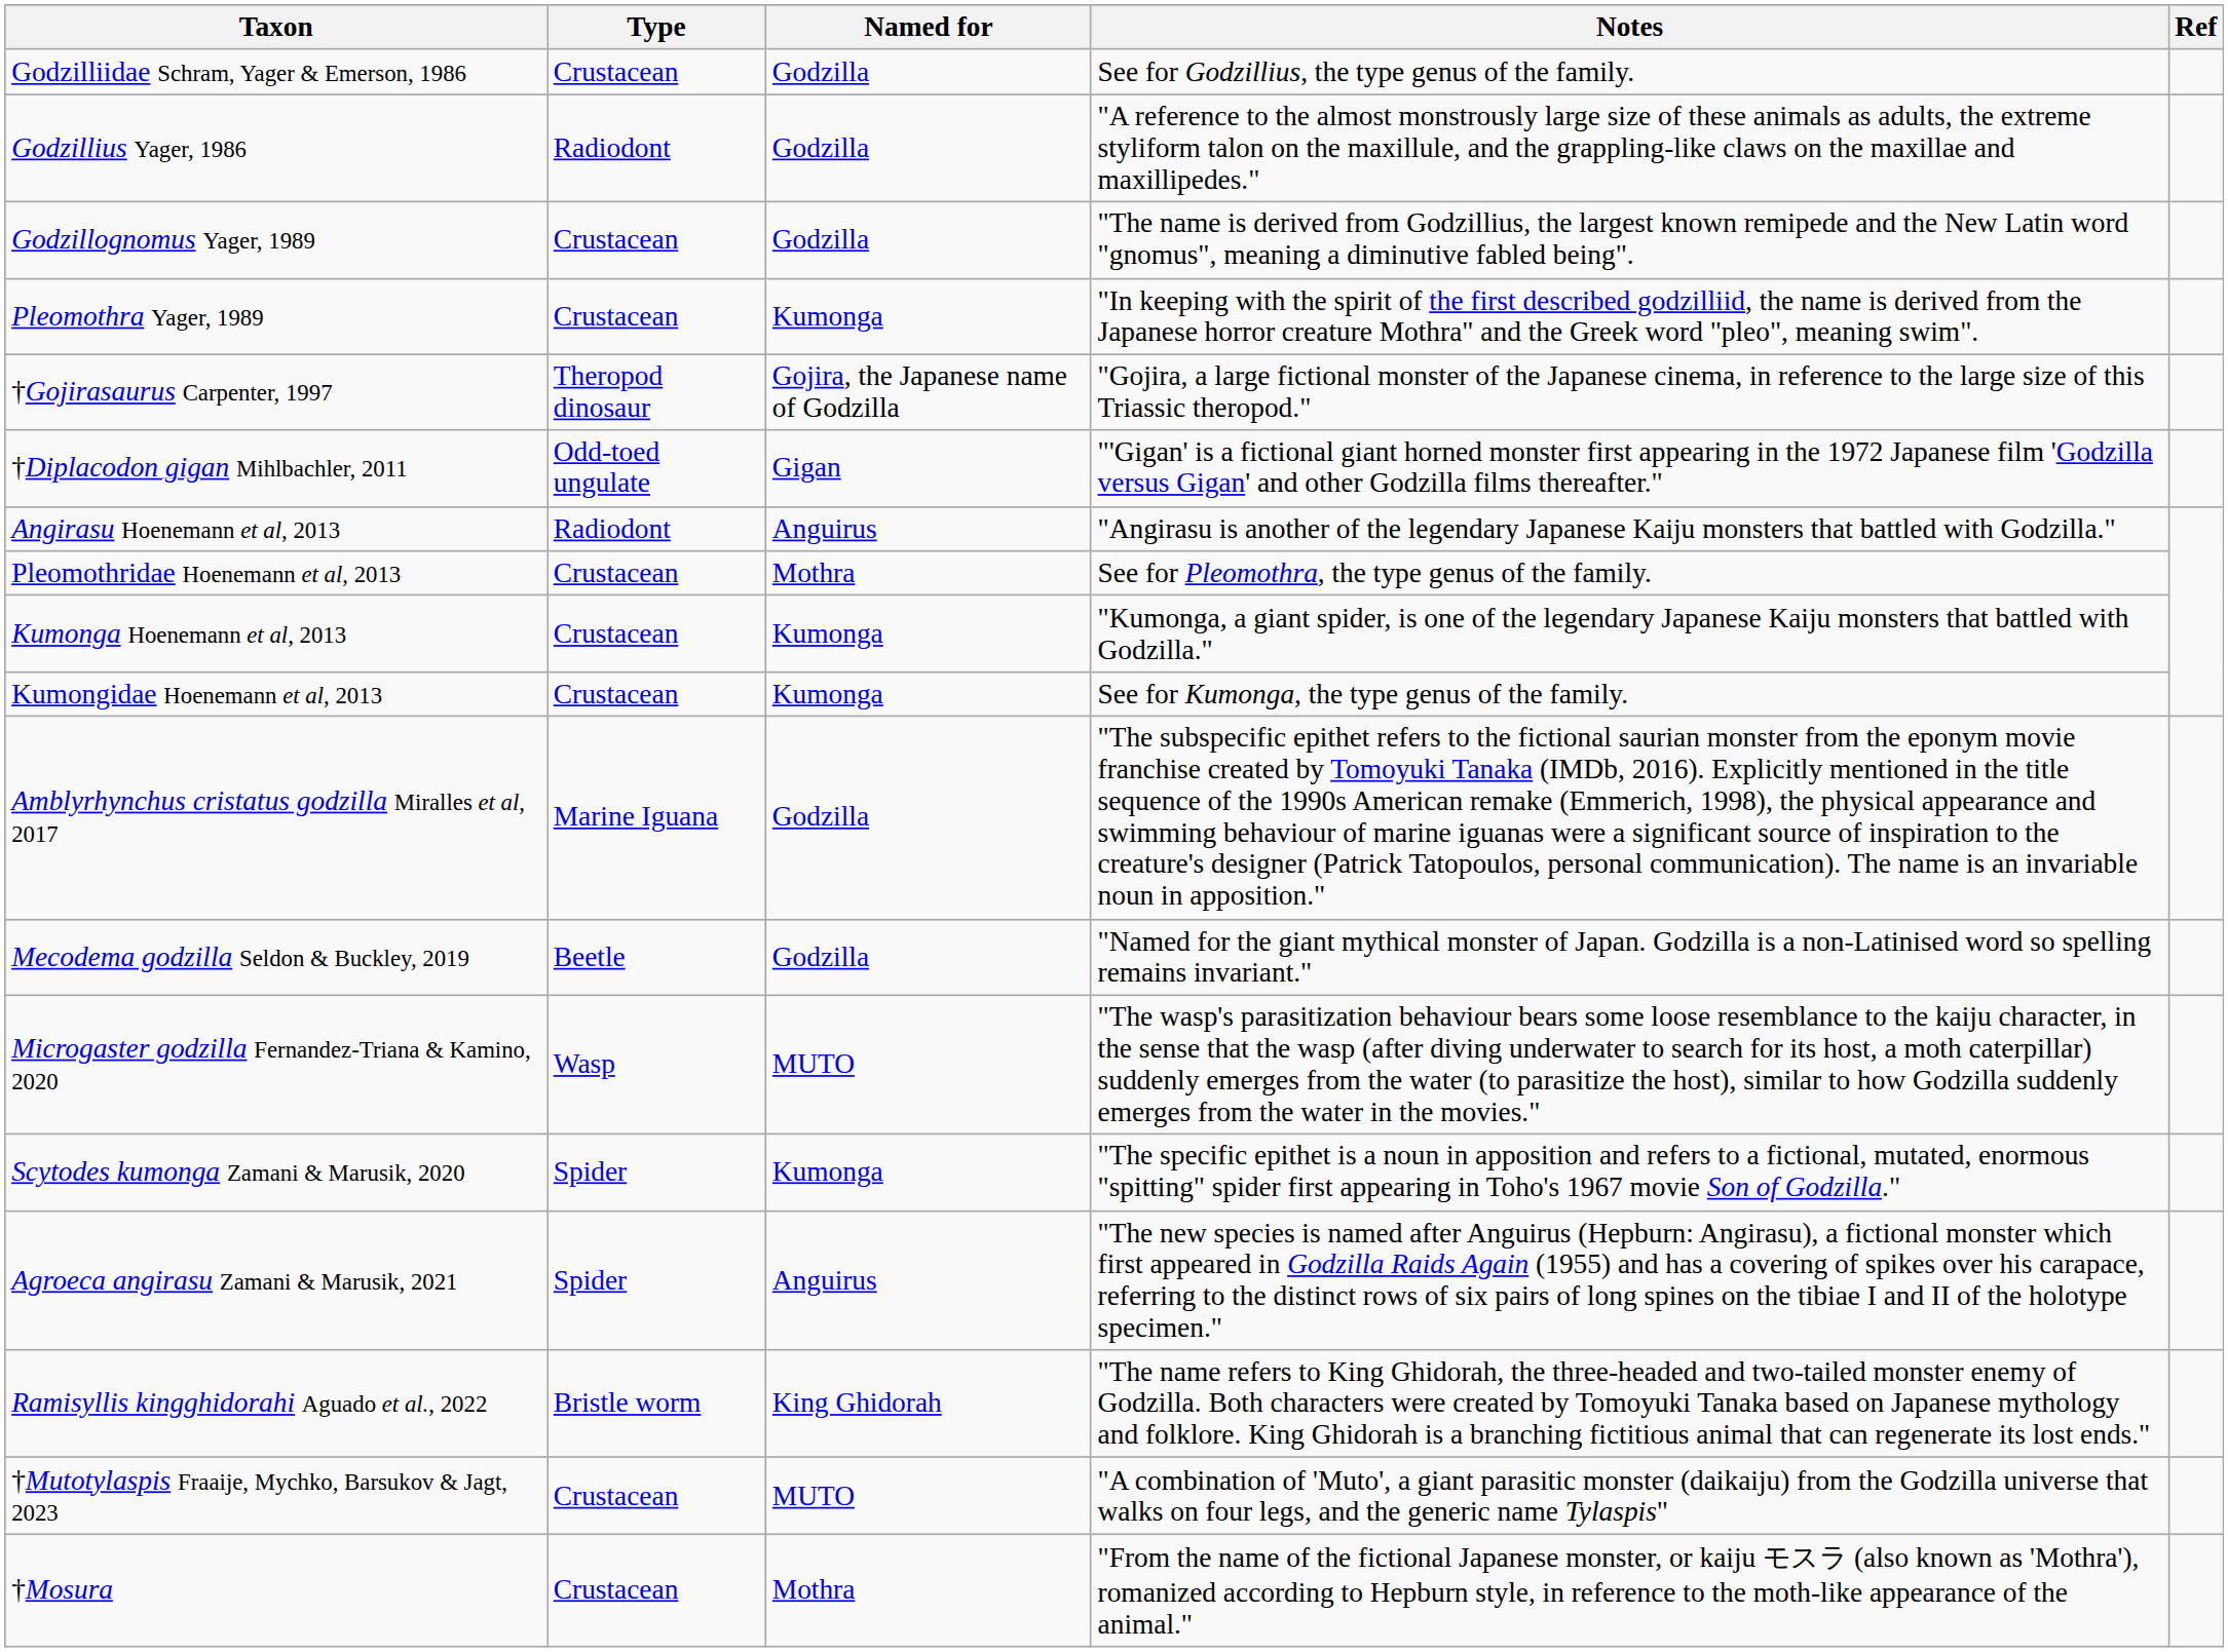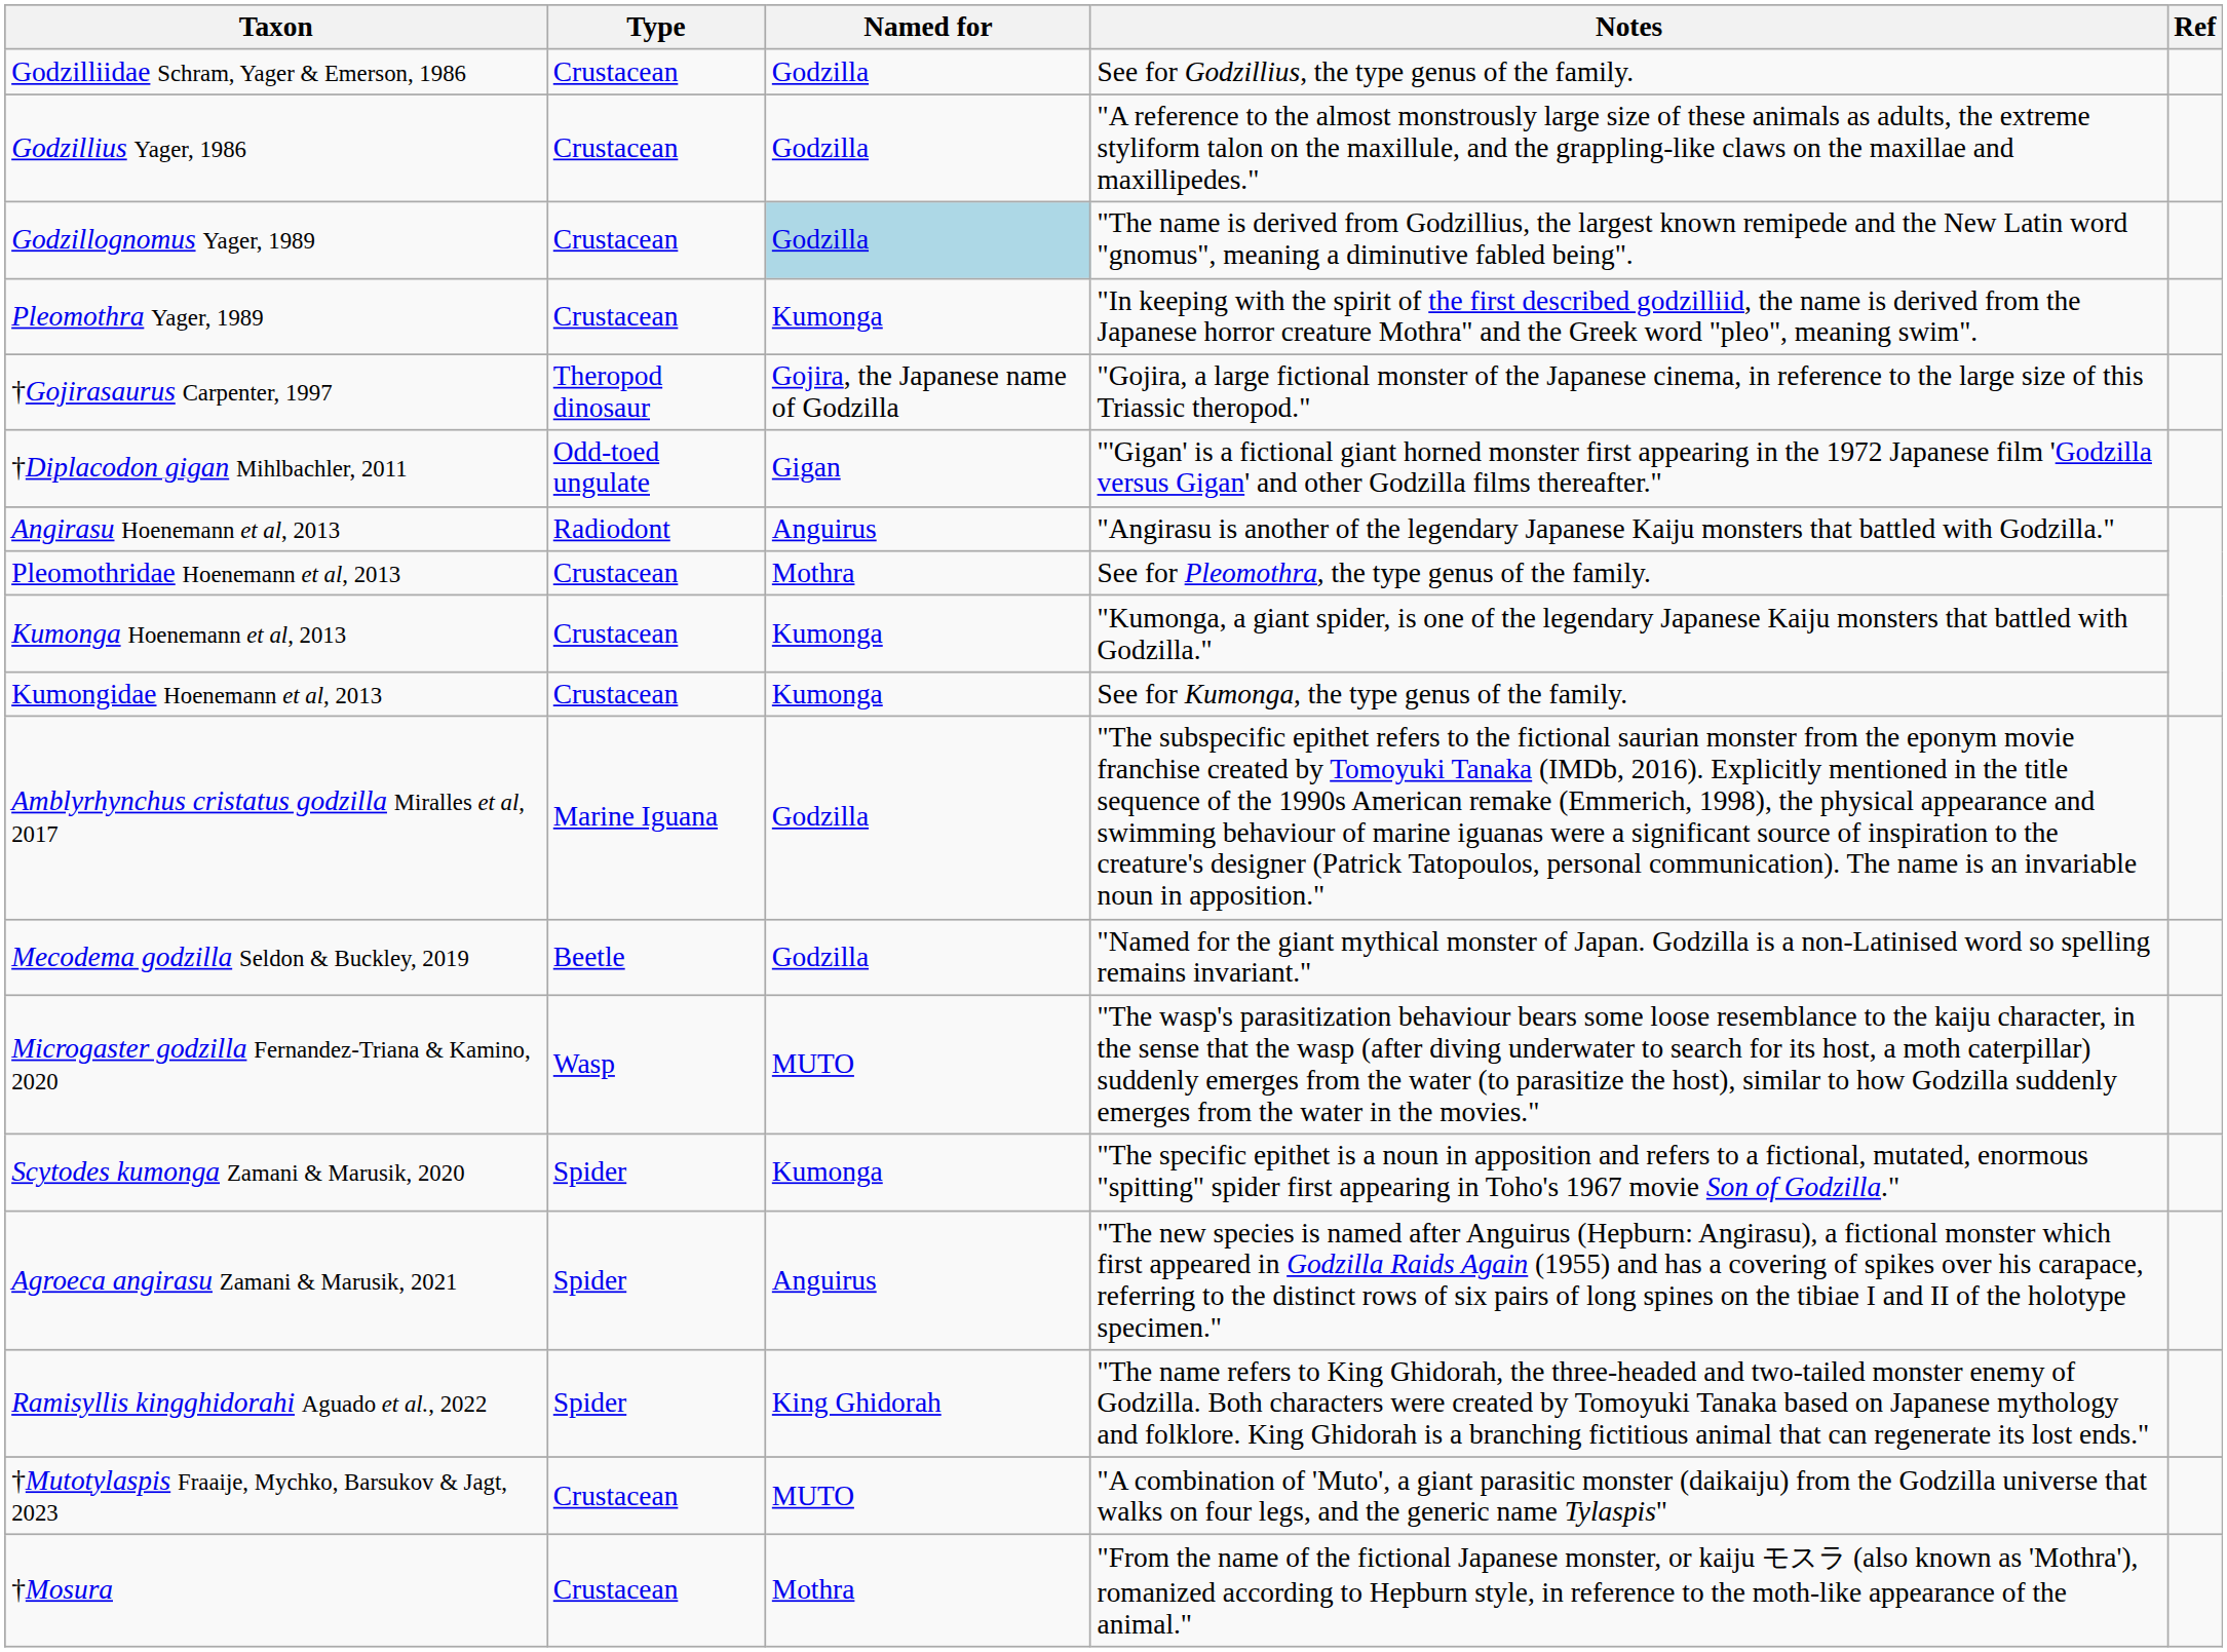 <table class="wikitable sortable" width="100%">
 <tr>
 <th style="width:25%;">Taxon</th>
 <th style="width:10%;">Type</th>
 <th style="width:15%;">Named for</th>
 <th style="width:50%;">Notes</th>
 <th class="unsortable">Ref</th>
 </tr>
 <tr>
 <td><a href='#'>Godzilliidae</a> <small>Schram, Yager & Emerson, 1986</small></td>
 <td><a href='#'>Crustacean</a></td>
 <td><a href='#'>Godzilla</a></td>
 <td>See for <em>Godzillius</em>, the type genus of the family.</td>
 <td></td>
 </tr>
 <tr>
 <td><em><a href='#'>Godzillius</a></em> <small>Yager, 1986</small></td>
-<td><a href='#'>Radiodont</a></td>
+<td><a href='#'>Crustacean</a></td>
 <td><a href='#'>Godzilla</a></td>
 <td>"A reference to the almost monstrously large size of these animals as adults, the extreme styliform talon on the maxillule, and the grappling-like claws on the maxillae and maxillipedes."</td>
 <td></td>
 </tr>
 <tr>
 <td><em><a href='#'>Godzillognomus</a></em> <small>Yager, 1989</small></td>
 <td><a href='#'>Crustacean</a></td>
-<td><a href='#'>Godzilla</a></td>
+<td style="background: lightblue;"><a href='#'>Godzilla</a></td>
 <td>"The name is derived from Godzillius, the largest known remipede and the New Latin word "gnomus", meaning a diminutive fabled being".</td>
 <td></td>
 </tr>
 <tr>
 <td><em><a href='#'>Pleomothra</a></em> <small>Yager, 1989</small></td>
 <td><a href='#'>Crustacean</a></td>
 <td><a href='#'>Kumonga</a></td>
 <td>"In keeping with the spirit of <a href='#'>the first described godzilliid</a>, the name is derived from the Japanese horror creature Mothra" and the Greek word "pleo", meaning swim".</td>
 <td></td>
 </tr>
 <tr>
 <td>†<em><a href='#'>Gojirasaurus</a></em> <small>Carpenter, 1997</small></td>
 <td><a href='#'>Theropod</a> <a href='#'>dinosaur</a></td>
 <td><a href='#'>Gojira</a>, the Japanese name of Godzilla</td>
 <td>"Gojira, a large fictional monster of the Japanese cinema, in reference to the large size of this Triassic theropod."</td>
 <td></td>
 </tr>
 <tr>
 <td>†<a href='#'><em>Diplacodon gigan</em></a> <small>Mihlbachler, 2011</small></td>
 <td><a href='#'>Odd-toed ungulate</a></td>
 <td><a href='#'>Gigan</a></td>
 <td>"'Gigan' is a fictional giant horned monster first appearing in the 1972 Japanese film '<a href='#'>Godzilla versus Gigan</a>' and other Godzilla films thereafter."</td>
 <td></td>
 </tr>
 <tr>
 <td><em><a href='#'>Angirasu</a></em> <small>Hoenemann <em>et al</em>, 2013</small></td>
 <td><a href='#'>Radiodont</a></td>
 <td><a href='#'>Anguirus</a></td>
 <td>"Angirasu is another of the legendary Japanese Kaiju monsters that battled with Godzilla."</td>
 <td rowspan="4"></td>
 </tr>
 <tr>
 <td><a href='#'>Pleomothridae</a> <small>Hoenemann <em>et al</em>, 2013</small></td>
 <td><a href='#'>Crustacean</a></td>
 <td><a href='#'>Mothra</a></td>
 <td>See for <em><a href='#'>Pleomothra</a></em>, the type genus of the family.</td>
 </tr>
 <tr>
 <td><em><a href='#'>Kumonga</a></em> <small>Hoenemann <em>et al</em>, 2013</small></td>
 <td><a href='#'>Crustacean</a></td>
 <td><a href='#'>Kumonga</a></td>
 <td>"Kumonga, a giant spider, is one of the legendary Japanese Kaiju monsters that battled with Godzilla."</td>
 </tr>
 <tr>
 <td><a href='#'>Kumongidae</a> <small>Hoenemann <em>et al</em>, 2013</small></td>
 <td><a href='#'>Crustacean</a></td>
 <td><a href='#'>Kumonga</a></td>
 <td>See for <em>Kumonga</em>, the type genus of the family.</td>
 </tr>
 <tr>
 <td><em><a href='#'>Amblyrhynchus cristatus godzilla</a></em> <small>Miralles <em>et al</em>, 2017</small></td>
 <td><a href='#'>Marine Iguana</a></td>
 <td><a href='#'>Godzilla</a></td>
 <td>"The subspecific epithet refers to the fictional saurian monster from the eponym movie franchise created by <a href='#'>Tomoyuki Tanaka</a> (IMDb, 2016). Explicitly mentioned in the title sequence of the 1990s American remake (Emmerich, 1998), the physical appearance and swimming behaviour of marine iguanas were a significant source of inspiration to the creature's designer (Patrick Tatopoulos, personal communication). The name is an invariable noun in apposition."</td>
 <td></td>
 </tr>
 <tr>
 <td><em><a href='#'>Mecodema godzilla</a></em> <small>Seldon & Buckley, 2019</small></td>
 <td><a href='#'>Beetle</a></td>
 <td><a href='#'>Godzilla</a></td>
 <td>"Named for the giant mythical monster of Japan. Godzilla is a non-Latinised word so spelling remains invariant."</td>
 <td></td>
 </tr>
 <tr>
 <td><em><a href='#'>Microgaster godzilla</a></em> <small>Fernandez-Triana & Kamino, 2020</small></td>
 <td><a href='#'>Wasp</a></td>
 <td><a href='#'>MUTO</a></td>
 <td>"The wasp's parasitization behaviour bears some loose resemblance to the kaiju character, in the sense that the wasp (after diving underwater to search for its host, a moth caterpillar) suddenly emerges from the water (to parasitize the host), similar to how Godzilla suddenly emerges from the water in the movies."</td>
 <td></td>
 </tr>
 <tr>
 <td><em><a href='#'>Scytodes kumonga</a></em> <small>Zamani & Marusik, 2020</small></td>
 <td><a href='#'>Spider</a></td>
 <td><a href='#'>Kumonga</a></td>
 <td>"The specific epithet is a noun in apposition and refers to a fictional, mutated, enormous "spitting" spider first appearing in Toho's 1967 movie <em><a href='#'>Son of Godzilla</a></em>."</td>
 <td></td>
 </tr>
 <tr>
 <td><em><a href='#'>Agroeca angirasu</a></em> <small>Zamani & Marusik, 2021</small></td>
 <td><a href='#'>Spider</a></td>
 <td><a href='#'>Anguirus</a></td>
 <td>"The new species is named after Anguirus (Hepburn: Angirasu), a fictional monster which first appeared in <em><a href='#'>Godzilla Raids Again</a></em> (1955) and has a covering of spikes over his carapace, referring to the distinct rows of six pairs of long spines on the tibiae I and II of the holotype specimen."</td>
 <td></td>
 </tr>
 <tr>
 <td><em><a href='#'>Ramisyllis kingghidorahi</a></em> <small>Aguado <em>et al.</em>, 2022</small></td>
-<td><a href='#'>Bristle worm</a></td>
+<td><a href='#'>Spider</a></td>
 <td><a href='#'>King Ghidorah</a></td>
 <td>"The name refers to King Ghidorah, the three-headed and two-tailed monster enemy of Godzilla. Both characters were created by Tomoyuki Tanaka based on Japanese mythology and folklore. King Ghidorah is a branching fictitious animal that can regenerate its lost ends."</td>
 <td></td>
 </tr>
 <tr>
 <td>†<em><a href='#'>Mutotylaspis</a></em> <small>Fraaije, Mychko, Barsukov & Jagt, 2023</small></td>
 <td><a href='#'>Crustacean</a></td>
 <td><a href='#'>MUTO</a></td>
 <td>"A combination of 'Muto', a giant parasitic monster (daikaiju) from the Godzilla universe that walks on four legs, and the generic name <em>Tylaspis</em>"</td>
 <td></td>
 </tr>
 <tr>
 <td>†<em><a href='#'>Mosura</a></em> </td>
 <td><a href='#'>Crustacean</a></td>
 <td><a href='#'>Mothra</a></td>
 <td>"From the name of the fictional Japanese monster, or kaiju モスラ (also known as 'Mothra'), romanized according to Hepburn style, in reference to the moth-like appearance of the animal."</td>
 <td></td>
 </tr>
 </table>
